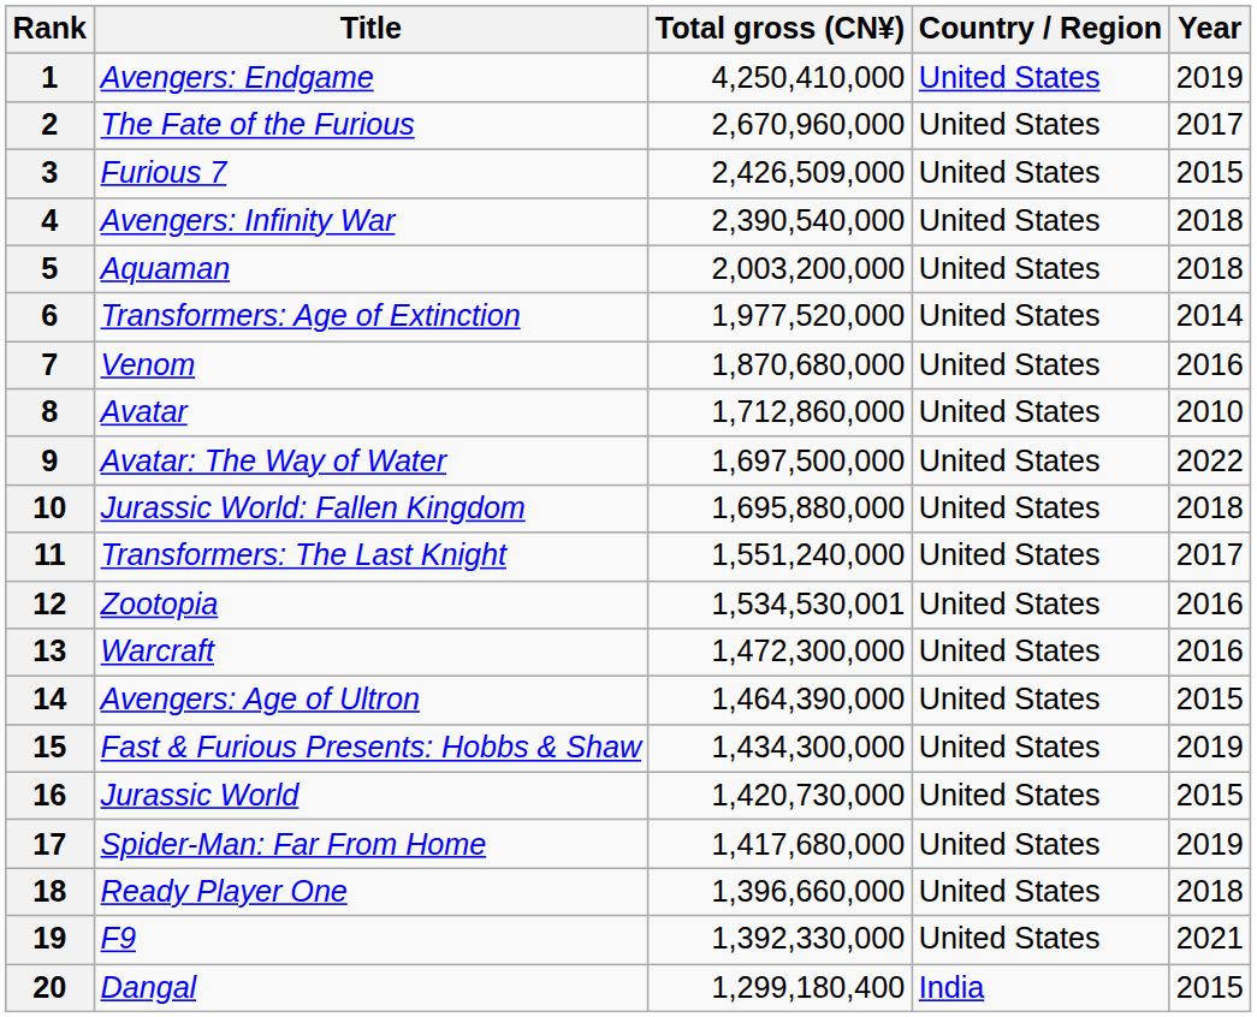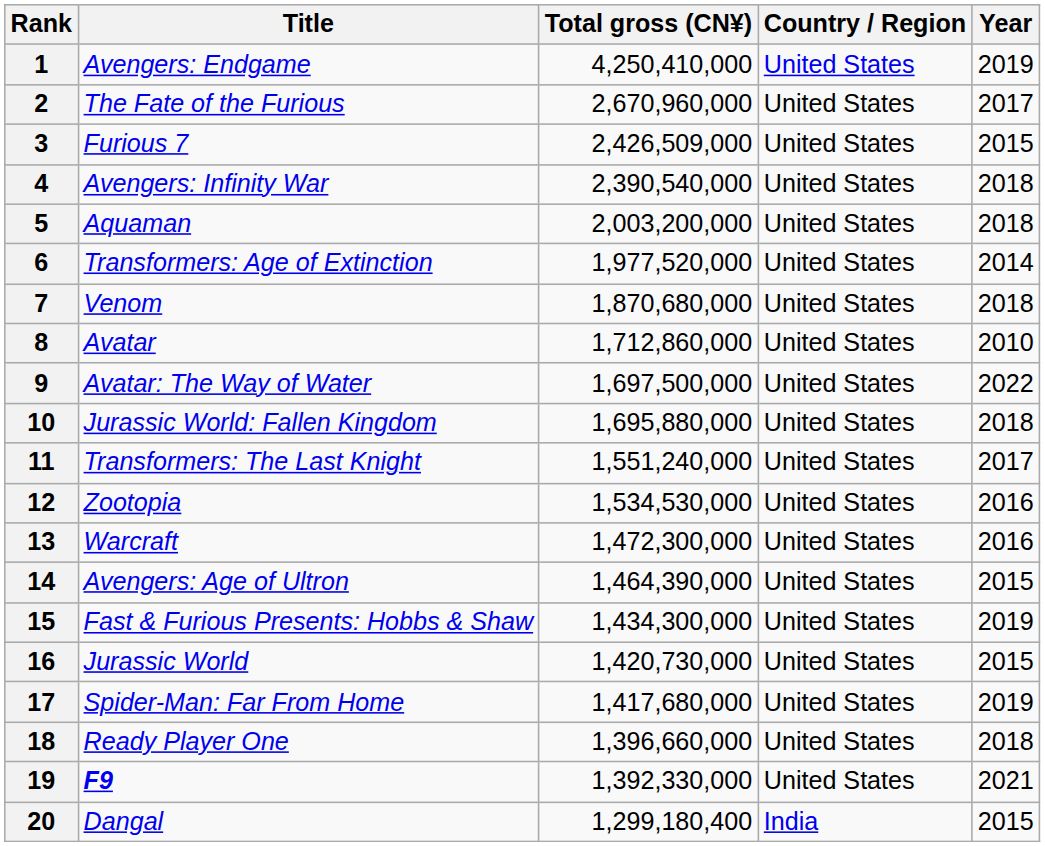 <table class="wikitable sortable">
 <tr>
 <th>Rank</th>
 <th>Title</th>
 <th>Total gross (CN¥)</th>
 <th>Country / Region</th>
 <th>Year</th>
 </tr>
 <tr>
 <th>1</th>
 <td scope="row"><em><a href='#'>Avengers: Endgame</a></em></td>
 <td style="text-align:right">4,250,410,000</td>
 <td><a href='#'>United States</a></td>
 <td>2019</td>
 </tr>
 <tr>
 <th>2</th>
 <td scope="row"><em><a href='#'>The Fate of the Furious</a></em></td>
 <td style="text-align:right">2,670,960,000</td>
 <td>United States</td>
 <td>2017</td>
 </tr>
 <tr>
 <th>3</th>
 <td scope="row"><em><a href='#'>Furious 7</a></em></td>
 <td style="text-align:right">2,426,509,000</td>
 <td>United States</td>
 <td>2015</td>
 </tr>
 <tr>
 <th>4</th>
 <td scope="row"><em><a href='#'>Avengers: Infinity War</a></em></td>
 <td style="text-align:right">2,390,540,000</td>
 <td>United States</td>
 <td>2018</td>
 </tr>
 <tr>
 <th>5</th>
 <td scope="row"><em><a href='#'>Aquaman</a></em></td>
 <td style="text-align:right">2,003,200,000</td>
 <td>United States</td>
 <td>2018</td>
 </tr>
 <tr>
 <th>6</th>
 <td scope="row"><em><a href='#'>Transformers: Age of Extinction</a></em></td>
 <td style="text-align:right">1,977,520,000</td>
 <td>United States</td>
 <td>2014</td>
 </tr>
 <tr>
 <th>7</th>
 <td scope="row"><em><a href='#'>Venom</a></em></td>
 <td style="text-align:right">1,870,680,000</td>
 <td>United States</td>
-<td>2016</td>
+<td>2018</td>
 </tr>
 <tr>
 <th>8</th>
 <td scope="row"><em><a href='#'>Avatar</a></em></td>
 <td style="text-align:right">1,712,860,000</td>
 <td>United States</td>
 <td>2010</td>
 </tr>
 <tr>
 <th>9</th>
 <td scope="row"><em><a href='#'>Avatar: The Way of Water</a></em></td>
 <td style="text-align:right">1,697,500,000</td>
 <td>United States</td>
 <td>2022</td>
 </tr>
 <tr>
 <th>10</th>
 <td scope="row"><em><a href='#'>Jurassic World: Fallen Kingdom</a></em></td>
 <td style="text-align:right">1,695,880,000</td>
 <td>United States</td>
 <td>2018</td>
 </tr>
 <tr>
 <th>11</th>
 <td scope="row"><em><a href='#'>Transformers: The Last Knight</a></em></td>
 <td style="text-align:right">1,551,240,000</td>
 <td>United States</td>
 <td>2017</td>
 </tr>
 <tr>
 <th>12</th>
 <td scope="row"><em><a href='#'>Zootopia</a></em></td>
-<td style="text-align:right">1,534,530,001</td>
+<td style="text-align:right">1,534,530,000</td>
 <td>United States</td>
 <td>2016</td>
 </tr>
 <tr>
 <th>13</th>
 <td scope="row"><em><a href='#'>Warcraft</a></em></td>
 <td style="text-align:right">1,472,300,000</td>
 <td>United States</td>
 <td>2016</td>
 </tr>
 <tr>
 <th>14</th>
 <td scope="row"><em><a href='#'>Avengers: Age of Ultron</a></em></td>
 <td style="text-align:right">1,464,390,000</td>
 <td>United States</td>
 <td>2015</td>
 </tr>
 <tr>
 <th>15</th>
 <td scope="row"><em><a href='#'>Fast & Furious Presents: Hobbs & Shaw</a></em></td>
 <td style="text-align:right">1,434,300,000</td>
 <td>United States</td>
 <td>2019</td>
 </tr>
 <tr>
 <th>16</th>
 <td scope="row"><em><a href='#'>Jurassic World</a></em></td>
 <td style="text-align:right">1,420,730,000</td>
 <td>United States</td>
 <td>2015</td>
 </tr>
 <tr>
 <th>17</th>
 <td scope="row"><em><a href='#'>Spider-Man: Far From Home</a></em></td>
 <td style="text-align:right">1,417,680,000</td>
 <td>United States</td>
 <td>2019</td>
 </tr>
 <tr>
 <th>18</th>
 <td scope="row"><em><a href='#'>Ready Player One</a></em></td>
 <td style="text-align:right">1,396,660,000</td>
 <td>United States</td>
 <td>2018</td>
 </tr>
 <tr>
 <th>19</th>
-<td scope="row"><em><a href='#'>F9</a></em></td>
+<td scope="row"><strong><em><a href='#'>F9</a></em></strong></td>
 <td style="text-align:right">1,392,330,000</td>
 <td>United States</td>
 <td>2021</td>
 </tr>
 <tr>
 <th>20</th>
 <td scope="row"><em><a href='#'>Dangal</a></em></td>
 <td style="text-align:right">1,299,180,400</td>
 <td><a href='#'>India</a></td>
 <td>2015</td>
 </tr>
 <tr>
 </tr>
 </table>
